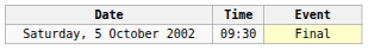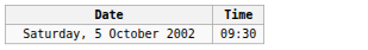 <table class = "wikitable" style="text-align:center;">
 <tr>
 <th width=220>Date</th>
 <th width=50>Time</th>
-<th width=100>Event</th>
 </tr>
 <tr>
 <td>Saturday, 5 October 2002</td>
 <td>09:30</td>
-<td bgcolor=ffffcc>Final</td>
 </tr>
 </table>
